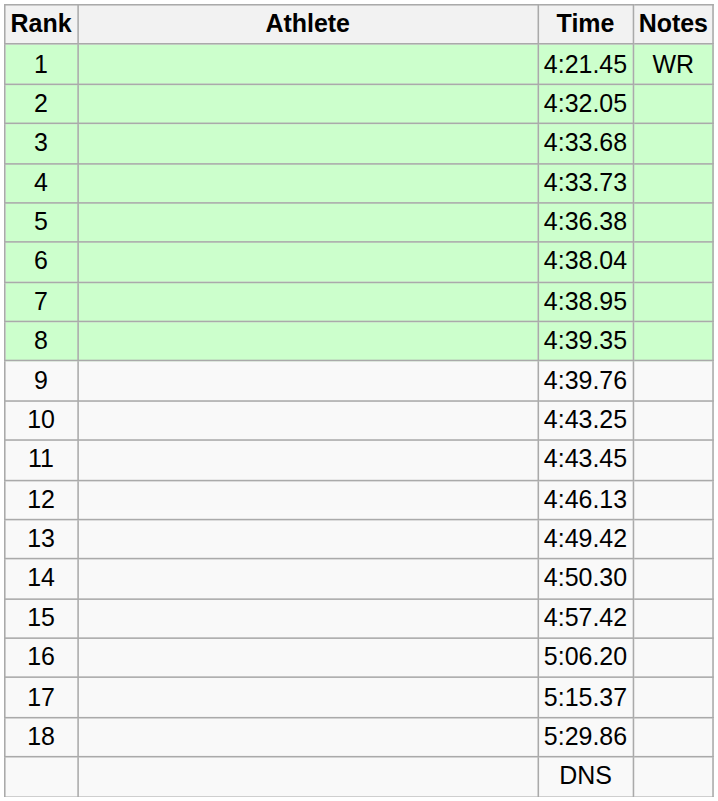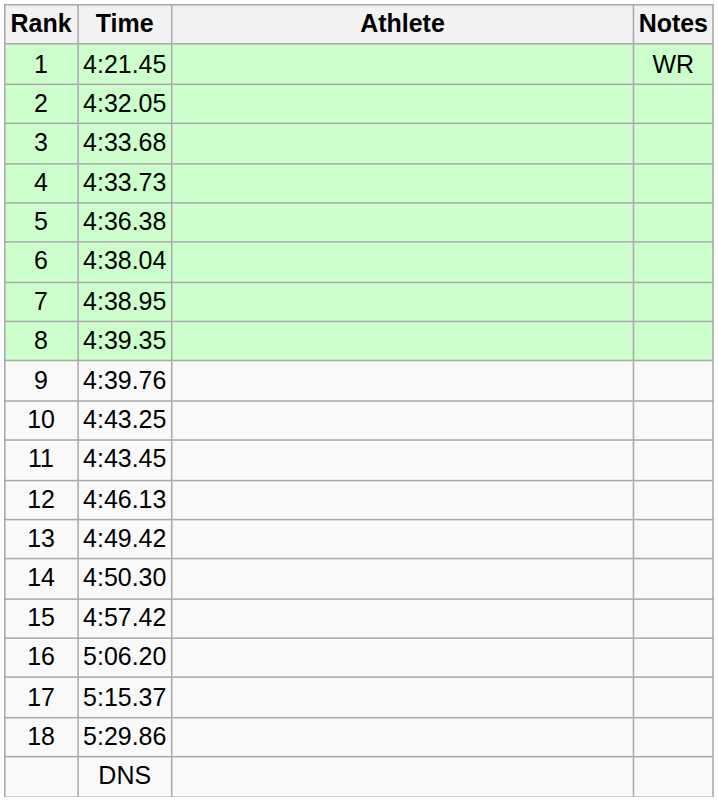 <table class="wikitable" style="text-align:center">
 <tr>
 <th>Rank</th>
+<th>Time</th>
 <th Style="width:18em">Athlete</th>
-<th>Time</th>
 <th>Notes</th>
 </tr>
 <tr style="background:#cfc">
 <td>1</td>
+<td>4:21.45</td>
 <td style="text-align:left"><br></td>
-<td>4:21.45</td>
 <td>WR</td>
 </tr>
 <tr style="background:#cfc">
 <td>2</td>
+<td>4:32.05</td>
 <td style="text-align:left"><br></td>
-<td>4:32.05</td>
 <td></td>
 </tr>
 <tr style="background:#cfc">
 <td>3</td>
+<td>4:33.68</td>
 <td style="text-align:left"><br></td>
-<td>4:33.68</td>
 <td></td>
 </tr>
 <tr style="background:#cfc">
 <td>4</td>
+<td>4:33.73</td>
 <td style="text-align:left"><br></td>
-<td>4:33.73</td>
 <td></td>
 </tr>
 <tr style="background:#cfc">
 <td>5</td>
+<td>4:36.38</td>
 <td style="text-align:left"><br></td>
-<td>4:36.38</td>
 <td></td>
 </tr>
 <tr style="background:#cfc">
 <td>6</td>
+<td>4:38.04</td>
 <td style="text-align:left"><br></td>
-<td>4:38.04</td>
 <td></td>
 </tr>
 <tr style="background:#cfc">
 <td>7</td>
+<td>4:38.95</td>
 <td style="text-align:left"><br></td>
-<td>4:38.95</td>
 <td></td>
 </tr>
 <tr style="background:#cfc">
 <td>8</td>
+<td>4:39.35</td>
 <td style="text-align:left"><br></td>
-<td>4:39.35</td>
 <td></td>
 </tr>
 <tr>
 <td>9</td>
+<td>4:39.76</td>
 <td style="text-align:left"><br></td>
-<td>4:39.76</td>
 <td></td>
 </tr>
 <tr>
 <td>10</td>
+<td>4:43.25</td>
 <td style="text-align:left"><br></td>
-<td>4:43.25</td>
 <td></td>
 </tr>
 <tr>
 <td>11</td>
+<td>4:43.45</td>
 <td style="text-align:left"><br></td>
-<td>4:43.45</td>
 <td></td>
 </tr>
 <tr>
 <td>12</td>
+<td>4:46.13</td>
 <td style="text-align:left"><br></td>
-<td>4:46.13</td>
 <td></td>
 </tr>
 <tr>
 <td>13</td>
+<td>4:49.42</td>
 <td style="text-align:left"><br></td>
-<td>4:49.42</td>
 <td></td>
 </tr>
 <tr>
 <td>14</td>
+<td>4:50.30</td>
 <td style="text-align:left"><br></td>
-<td>4:50.30</td>
 <td></td>
 </tr>
 <tr>
 <td>15</td>
+<td>4:57.42</td>
 <td style="text-align:left"><br></td>
-<td>4:57.42</td>
 <td></td>
 </tr>
 <tr>
 <td>16</td>
+<td>5:06.20</td>
 <td style="text-align:left"><br></td>
-<td>5:06.20</td>
 <td></td>
 </tr>
 <tr>
 <td>17</td>
+<td>5:15.37</td>
 <td style="text-align:left"><br></td>
-<td>5:15.37</td>
 <td></td>
 </tr>
 <tr>
 <td>18</td>
+<td>5:29.86</td>
 <td style="text-align:left"><br></td>
-<td>5:29.86</td>
 <td></td>
 </tr>
 <tr>
 <td></td>
+<td>DNS</td>
 <td style="text-align:left"><br></td>
-<td>DNS</td>
 <td></td>
 </tr>
 </table>
